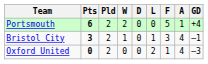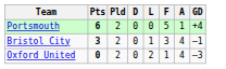 <table class="wikitable" style="text-align: center; font-size: 90%;">
 <tr>
 <th width=105>Team</th>
 <th width=15>Pts</th>
 <th width=15>Pld</th>
-<th width=15>W</th>
 <th width=15>D</th>
 <th width=15>L</th>
 <th width=15>F</th>
 <th width=15>A</th>
 <th width=15>GD</th>
 </tr>
 <tr style="background:#ccffcc">
 <td style="text-align:left;"><a href='#'>Portsmouth</a></td>
 <td><strong>6</strong></td>
-<td>2</td>
 <td>2</td>
 <td>0</td>
 <td>0</td>
 <td>5</td>
 <td>1</td>
 <td>+4</td>
 </tr>
 <tr>
 <td style="text-align:left;"><a href='#'>Bristol City</a></td>
 <td><strong>3</strong></td>
 <td>2</td>
-<td>1</td>
 <td>0</td>
 <td>1</td>
 <td>3</td>
 <td>4</td>
 <td>–1</td>
 </tr>
 <tr>
 <td style="text-align:left;"><a href='#'>Oxford United</a></td>
 <td><strong>0</strong></td>
 <td>2</td>
 <td>0</td>
-<td>0</td>
 <td>2</td>
 <td>1</td>
 <td>4</td>
 <td>–3</td>
 </tr>
 </table>
